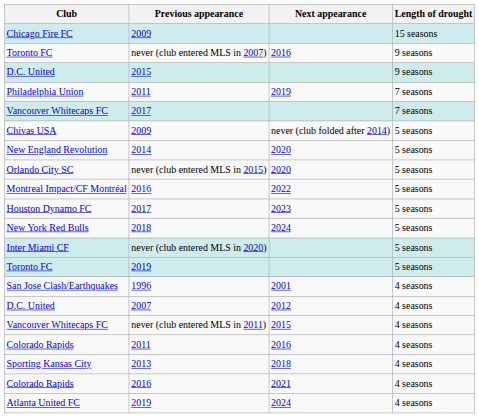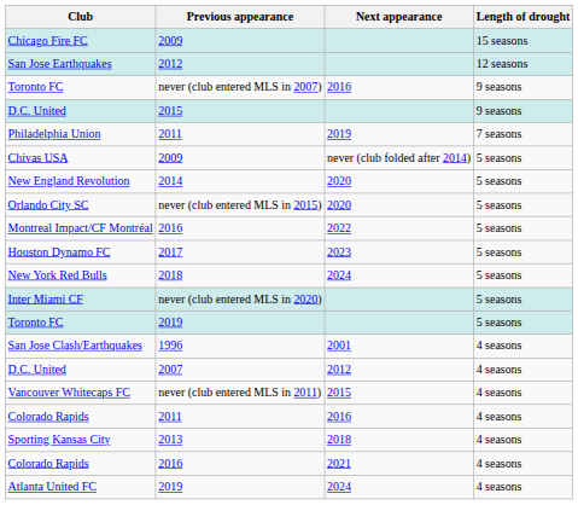 <table class="wikitable sortable" style="font-size:1.00em; line-height:1.5em;">
 <tr>
 <th>Club</th>
 <th>Previous appearance</th>
 <th>Next appearance</th>
 <th>Length of drought</th>
 </tr>
 <tr style="background:#CFECEC">
 <td align="left"><a href='#'>Chicago Fire FC</a></td>
 <td><a href='#'>2009</a></td>
 <td></td>
 <td>15 seasons</td>
+</tr>
+<tr style="background:#CFECEC">
+<td align="left"><a href='#'>San Jose Earthquakes</a></td>
+<td><a href='#'>2012</a></td>
+<td></td>
+<td>12 seasons</td>
 </tr>
 <tr>
 <td align="left"><a href='#'>Toronto FC</a></td>
 <td>never (club entered MLS in <a href='#'>2007</a>)</td>
 <td><a href='#'>2016</a></td>
 <td>9 seasons</td>
 </tr>
 <tr style="background:#CFECEC">
 <td align="left"><a href='#'>D.C. United</a></td>
 <td><a href='#'>2015</a></td>
 <td></td>
 <td>9 seasons</td>
 </tr>
 <tr>
 <td align="left"><a href='#'>Philadelphia Union</a></td>
 <td><a href='#'>2011</a></td>
 <td><a href='#'>2019</a></td>
-<td>7 seasons</td>
-</tr>
-<tr style="background:#CFECEC">
-<td align="left"><a href='#'>Vancouver Whitecaps FC</a></td>
-<td><a href='#'>2017</a></td>
-<td></td>
 <td>7 seasons</td>
 </tr>
 <tr>
 <td align="left"><a href='#'>Chivas USA</a></td>
 <td><a href='#'>2009</a></td>
 <td>never (club folded after <a href='#'>2014</a>)</td>
 <td>5 seasons</td>
 </tr>
 <tr>
 <td align="left"><a href='#'>New England Revolution</a></td>
 <td><a href='#'>2014</a></td>
 <td><a href='#'>2020</a></td>
 <td>5 seasons</td>
 </tr>
 <tr>
 <td align="left"><a href='#'>Orlando City SC</a></td>
 <td>never (club entered MLS in <a href='#'>2015</a>)</td>
 <td><a href='#'>2020</a></td>
 <td>5 seasons</td>
 </tr>
 <tr>
 <td align="left"><a href='#'>Montreal Impact/CF Montréal</a></td>
 <td><a href='#'>2016</a></td>
 <td><a href='#'>2022</a></td>
 <td>5 seasons</td>
 </tr>
 <tr>
 <td align="left"><a href='#'>Houston Dynamo FC</a></td>
 <td><a href='#'>2017</a></td>
 <td><a href='#'>2023</a></td>
 <td>5 seasons</td>
 </tr>
 <tr>
 <td align="left"><a href='#'>New York Red Bulls</a></td>
 <td><a href='#'>2018</a></td>
 <td><a href='#'>2024</a></td>
 <td>5 seasons</td>
 </tr>
 <tr style="background:#CFECEC">
 <td align="left"><a href='#'>Inter Miami CF</a></td>
 <td>never (club entered MLS in <a href='#'>2020</a>)</td>
 <td></td>
 <td>5 seasons</td>
 </tr>
 <tr style="background:#CFECEC">
 <td align="left"><a href='#'>Toronto FC</a></td>
 <td><a href='#'>2019</a></td>
 <td></td>
 <td>5 seasons</td>
 </tr>
 <tr>
 <td align="left"><a href='#'>San Jose Clash/Earthquakes</a></td>
 <td><a href='#'>1996</a></td>
 <td><a href='#'>2001</a></td>
 <td>4 seasons</td>
 </tr>
 <tr>
 <td align="left"><a href='#'>D.C. United</a></td>
 <td><a href='#'>2007</a></td>
 <td><a href='#'>2012</a></td>
 <td>4 seasons</td>
 </tr>
 <tr>
 <td align="left"><a href='#'>Vancouver Whitecaps FC</a></td>
 <td>never (club entered MLS in <a href='#'>2011</a>)</td>
 <td><a href='#'>2015</a></td>
 <td>4 seasons</td>
 </tr>
 <tr>
 <td align="left"><a href='#'>Colorado Rapids</a></td>
 <td><a href='#'>2011</a></td>
 <td><a href='#'>2016</a></td>
 <td>4 seasons</td>
 </tr>
 <tr>
 <td align="left"><a href='#'>Sporting Kansas City</a></td>
 <td><a href='#'>2013</a></td>
 <td><a href='#'>2018</a></td>
 <td>4 seasons</td>
 </tr>
 <tr>
 <td align="left"><a href='#'>Colorado Rapids</a></td>
 <td><a href='#'>2016</a></td>
 <td><a href='#'>2021</a></td>
 <td>4 seasons</td>
 </tr>
 <tr>
 <td align="left"><a href='#'>Atlanta United FC</a></td>
 <td><a href='#'>2019</a></td>
 <td><a href='#'>2024</a></td>
 <td>4 seasons</td>
 </tr>
 </table>
